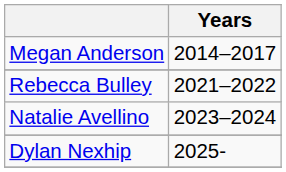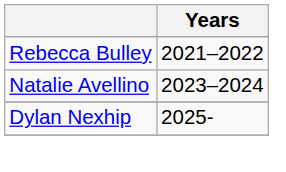 <table class="wikitable collapsible">
 <tr>
 <th></th>
 <th>Years</th>
-</tr>
-<tr>
-<td><a href='#'>Megan Anderson</a></td>
-<td>2014–2017</td>
 </tr>
 <tr>
 </tr>
 <tr>
 <td><a href='#'>Rebecca Bulley</a></td>
 <td>2021–2022</td>
 </tr>
 <tr>
 <td><a href='#'>Natalie Avellino</a></td>
 <td>2023–2024</td>
 </tr>
 <tr>
 </tr>
 <tr>
 <td><a href='#'>Dylan Nexhip</a></td>
 <td>2025-</td>
 </tr>
 <tr>
 </tr>
 </table>
